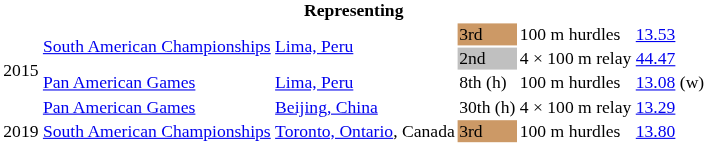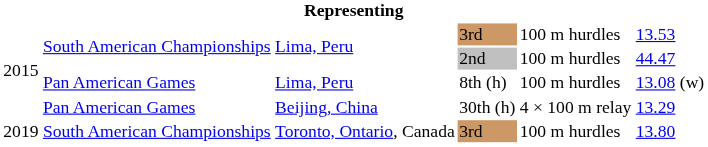 <table>
 <tr>
 <th colspan="6">Representing </th>
 </tr>
 <tr>
 <td rowspan=4>2015</td>
 <td rowspan=2><a href='#'>South American Championships</a></td>
 <td rowspan=2><a href='#'>Lima, Peru</a></td>
 <td bgcolor=cc9966>3rd</td>
 <td>100 m hurdles</td>
 <td><a href='#'>13.53</a></td>
 </tr>
 <tr>
 <td bgcolor=silver>2nd</td>
-<td>4 × 100 m relay</td>
+<td>100 m hurdles</td>
 <td><a href='#'>44.47</a></td>
 </tr>
 <tr>
 <td><a href='#'>Pan American Games</a></td>
 <td><a href='#'>Lima, Peru</a></td>
 <td>8th (h)</td>
 <td>100 m hurdles</td>
 <td><a href='#'>13.08</a> (w)</td>
 </tr>
 <tr>
 <td><a href='#'>Pan American Games</a></td>
 <td><a href='#'>Beijing, China</a></td>
 <td>30th (h)</td>
 <td>4 × 100 m relay</td>
 <td><a href='#'>13.29</a></td>
 </tr>
 <tr>
 <td>2019</td>
 <td><a href='#'>South American Championships</a></td>
 <td><a href='#'>Toronto, Ontario</a>, Canada</td>
 <td bgcolor=cc9966>3rd</td>
 <td>100 m hurdles</td>
 <td><a href='#'>13.80</a></td>
 </tr>
 </table>
